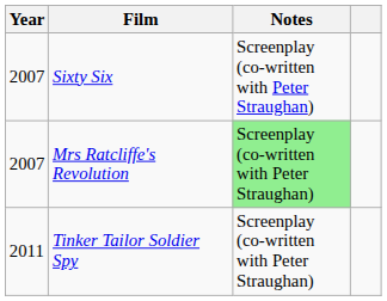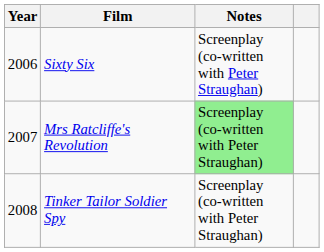 <table class="wikitable">
 <tr>
 <th scope="col" style="width:30px;">Year</th>
 <th scope="col" style="width:160PX;">Film</th>
 <th scope="col" style="width:100px;">Notes</th>
 <th scope="col" style="width:20px;"></th>
 </tr>
 <tr>
-<td>2007</td>
+<td>2006</td>
 <td><em><a href='#'>Sixty Six</a></em></td>
 <td>Screenplay (co-written with <a href='#'>Peter Straughan</a>)</td>
 <td></td>
 </tr>
 <tr>
 <td>2007</td>
 <td><em><a href='#'>Mrs Ratcliffe's Revolution</a></em></td>
 <td style="background: lightgreen;">Screenplay (co-written with Peter Straughan)</td>
 <td></td>
 </tr>
 <tr>
-<td>2011</td>
+<td>2008</td>
 <td><em><a href='#'>Tinker Tailor Soldier Spy</a></em></td>
 <td>Screenplay (co-written with Peter Straughan)</td>
 <td></td>
 </tr>
 </table>
